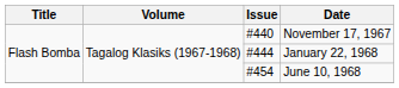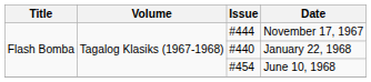 <table class="wikitable">
 <tr>
 <th>Title</th>
 <th>Volume</th>
 <th>Issue</th>
 <th>Date</th>
 </tr>
 <tr>
 <td rowspan=3>Flash Bomba</td>
 <td rowspan=3>Tagalog Klasiks (1967-1968)</td>
-<td>#440</td>
+<td>#444</td>
 <td>November 17, 1967</td>
 </tr>
 <tr>
-<td>#444</td>
+<td>#440</td>
 <td>January 22, 1968</td>
 </tr>
 <tr>
 <td>#454</td>
 <td>June 10, 1968</td>
 </tr>
 <tr>
 </tr>
 </table>
